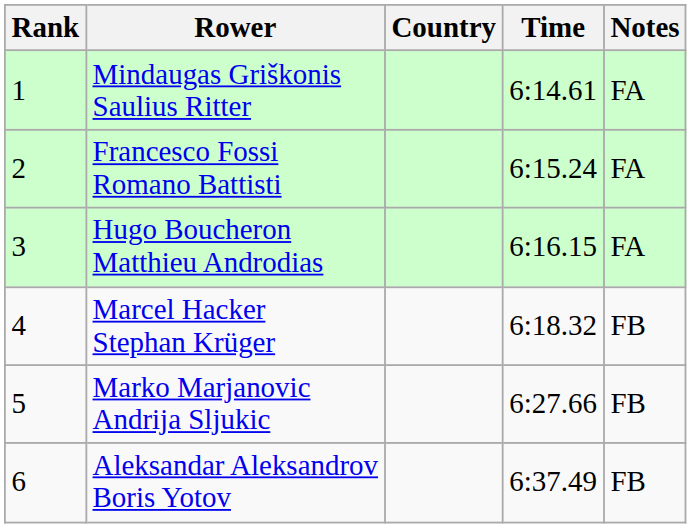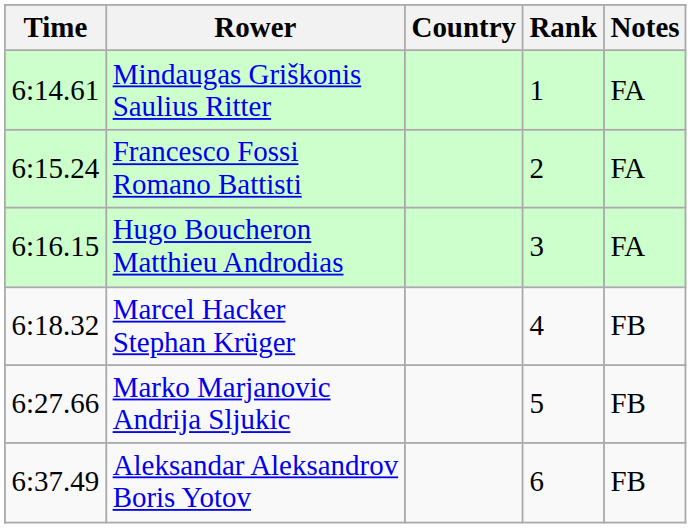 <table class="wikitable">
 <tr>
-<th>Rank</th>
+<th>Time</th>
 <th>Rower</th>
 <th>Country</th>
-<th>Time</th>
+<th>Rank</th>
 <th>Notes</th>
 </tr>
 <tr bgcolor=ccffcc>
-<td>1</td>
+<td>6:14.61</td>
 <td><a href='#'>Mindaugas Griškonis</a><br><a href='#'>Saulius Ritter</a></td>
 <td></td>
-<td>6:14.61</td>
+<td>1</td>
 <td>FA</td>
 </tr>
 <tr bgcolor=ccffcc>
-<td>2</td>
+<td>6:15.24</td>
 <td><a href='#'>Francesco Fossi</a><br><a href='#'>Romano Battisti</a></td>
 <td></td>
-<td>6:15.24</td>
+<td>2</td>
 <td>FA</td>
 </tr>
 <tr bgcolor=ccffcc>
-<td>3</td>
+<td>6:16.15</td>
 <td><a href='#'>Hugo Boucheron</a><br><a href='#'>Matthieu Androdias</a></td>
 <td></td>
-<td>6:16.15</td>
+<td>3</td>
 <td>FA</td>
 </tr>
 <tr>
-<td>4</td>
+<td>6:18.32</td>
 <td><a href='#'>Marcel Hacker</a><br><a href='#'>Stephan Krüger</a></td>
 <td></td>
-<td>6:18.32</td>
+<td>4</td>
 <td>FB</td>
 </tr>
 <tr>
-<td>5</td>
+<td>6:27.66</td>
 <td><a href='#'>Marko Marjanovic</a><br><a href='#'>Andrija Sljukic</a></td>
 <td></td>
-<td>6:27.66</td>
+<td>5</td>
 <td>FB</td>
 </tr>
 <tr>
-<td>6</td>
+<td>6:37.49</td>
 <td><a href='#'>Aleksandar Aleksandrov</a><br><a href='#'>Boris Yotov</a></td>
 <td></td>
-<td>6:37.49</td>
+<td>6</td>
 <td>FB</td>
 </tr>
 </table>
